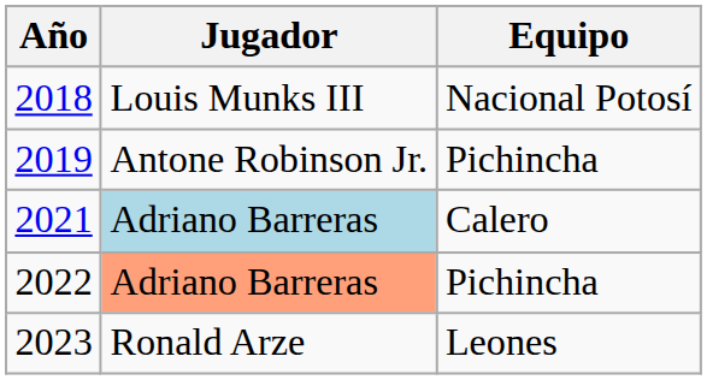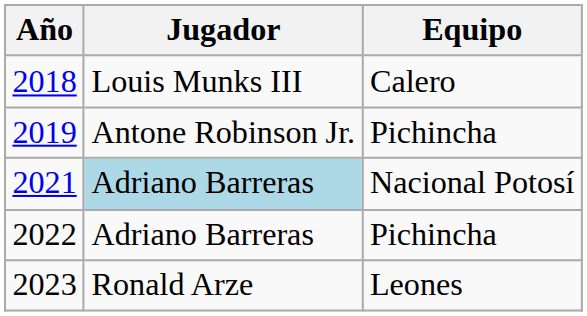 <table class="wikitable">
 <tr>
 <th>Año</th>
 <th>Jugador</th>
 <th>Equipo</th>
 </tr>
 <tr>
 <td><a href='#'>2018</a></td>
 <td>Louis Munks III</td>
-<td>Nacional Potosí</td>
+<td>Calero</td>
 </tr>
 <tr>
 <td><a href='#'>2019</a></td>
 <td>Antone Robinson Jr.</td>
 <td>Pichincha</td>
 </tr>
 <tr>
 <td><a href='#'>2021</a></td>
 <td style="background: lightblue;">Adriano Barreras</td>
-<td>Calero</td>
+<td>Nacional Potosí</td>
 </tr>
 <tr>
 <td>2022</td>
-<td style="background: lightsalmon;">Adriano Barreras</td>
+<td>Adriano Barreras</td>
 <td>Pichincha</td>
 </tr>
 <tr>
 <td>2023</td>
 <td>Ronald Arze</td>
 <td>Leones</td>
 </tr>
 </table>
